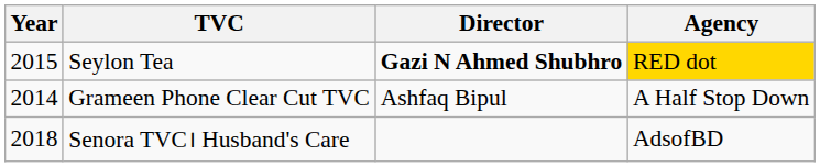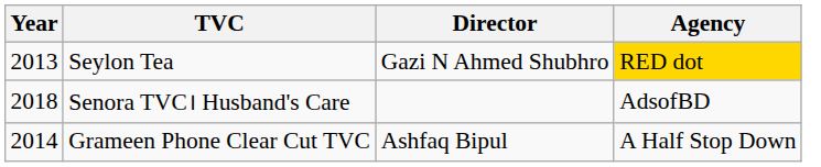 <table class="wikitable sortable">
 <tr>
 <th>Year</th>
 <th>TVC</th>
 <th>Director</th>
 <th>Agency</th>
 </tr>
 <tr>
-<td>2015</td>
+<td>2013</td>
 <td>Seylon Tea</td>
-<td><strong>Gazi N Ahmed Shubhro</strong></td>
+<td>Gazi N Ahmed Shubhro</td>
 <td style="background: gold;">RED dot</td>
+</tr>
+<tr>
+<td>2018</td>
+<td>Senora TVC। Husband's Care</td>
+<td></td>
+<td>AdsofBD</td>
 </tr>
 <tr>
 <td>2014</td>
 <td>Grameen Phone Clear Cut TVC</td>
 <td>Ashfaq Bipul</td>
 <td>A Half Stop Down</td>
 </tr>
-<tr>
-<td>2018</td>
-<td>Senora TVC। Husband's Care</td>
-<td></td>
-<td>AdsofBD</td>
-</tr>
 </table>
